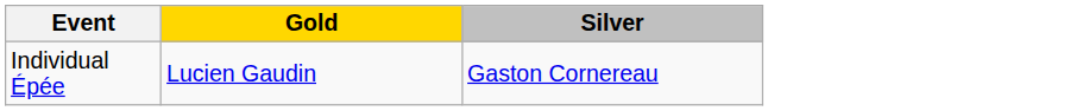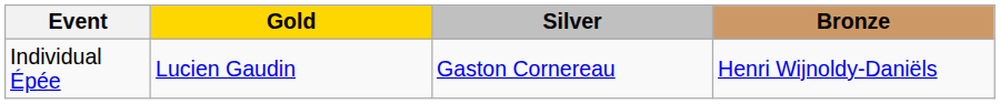 <table class="wikitable">
 <tr>
 <th width="100">Event</th>
 <th style="background-color:gold;" width="200"> Gold</th>
 <th style="background-color:silver;" width="200"> Silver</th>
+<th style="background-color:#CC9966;" width="200"> Bronze</th>
 </tr>
 <tr>
 <td>Individual <a href='#'>Épée</a></td>
 <td> <a href='#'>Lucien Gaudin</a></td>
 <td> <a href='#'>Gaston Cornereau</a></td>
+<td> <a href='#'>Henri Wijnoldy-Daniëls</a></td>
 </tr>
 </table>
